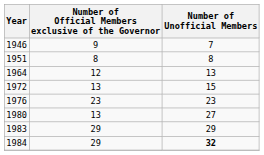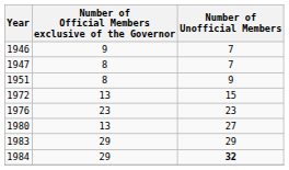 <table class="wikitable" style="text-align:center;">
 <tr>
 <th>Year</th>
 <th>Number of<br>Official Members<br>exclusive of the Governor</th>
 <th>Number of<br>Unofficial Members</th>
 </tr>
 <tr>
 <td>1946</td>
 <td>9</td>
 <td>7</td>
 </tr>
 <tr>
+<td>1947</td>
+<td>8</td>
+<td>7</td>
+</tr>
+<tr>
 <td>1951</td>
 <td>8</td>
-<td>8</td>
-</tr>
-<tr>
-<td>1964</td>
-<td>12</td>
-<td>13</td>
+<td>9</td>
 </tr>
 <tr>
 <td>1972</td>
 <td>13</td>
 <td>15</td>
 </tr>
 <tr>
 <td>1976</td>
 <td>23</td>
 <td>23</td>
 </tr>
 <tr>
 <td>1980</td>
 <td>13</td>
 <td>27</td>
 </tr>
 <tr>
 <td>1983</td>
 <td>29</td>
 <td>29</td>
 </tr>
 <tr>
 <td>1984</td>
 <td>29</td>
 <td><strong>32</strong></td>
 </tr>
 <tr>
 </tr>
 </table>
